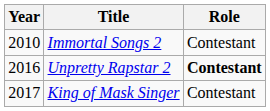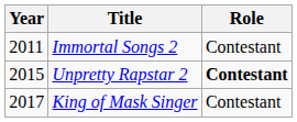 <table class="wikitable">
 <tr>
 <th>Year</th>
 <th>Title</th>
 <th>Role</th>
 </tr>
 <tr>
-<td>2010</td>
+<td>2011</td>
 <td><em><a href='#'>Immortal Songs 2</a></em></td>
 <td>Contestant</td>
 </tr>
 <tr>
-<td>2016</td>
+<td>2015</td>
 <td><em><a href='#'>Unpretty Rapstar 2</a></em></td>
 <td><strong>Contestant</strong></td>
 </tr>
 <tr>
 <td>2017</td>
 <td><em><a href='#'>King of Mask Singer</a></em></td>
 <td>Contestant</td>
 </tr>
 </table>
